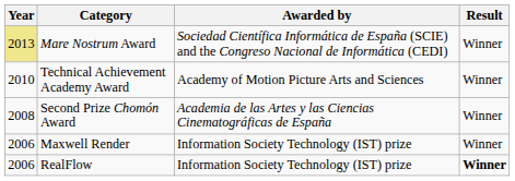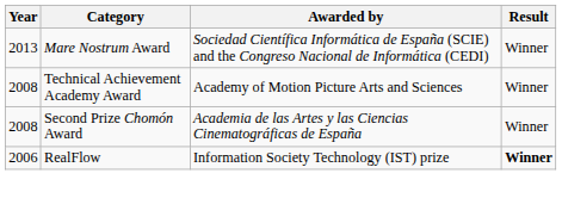 <table class="wikitable">
 <tr>
 <th>Year</th>
 <th>Category</th>
 <th>Awarded by</th>
 <th>Result</th>
 </tr>
 <tr>
-<td style="background: khaki;">2013</td>
+<td>2013</td>
 <td><em>Mare Nostrum</em> Award</td>
 <td><em>Sociedad Científica Informática de España</em> (SCIE) and the <em>Congreso Nacional de Informática</em> (CEDI)</td>
 <td>Winner</td>
 </tr>
 <tr>
-<td>2010</td>
+<td>2008</td>
 <td>Technical Achievement Academy Award</td>
 <td>Academy of Motion Picture Arts and Sciences</td>
 <td>Winner</td>
 </tr>
 <tr>
 <td>2008</td>
 <td>Second Prize <em>Chomón</em> Award</td>
 <td><em>Academia de las Artes y las Ciencias Cinematográficas de España</em></td>
 <td>Winner</td>
 </tr>
 <tr>
 <td>2006</td>
-<td>Maxwell Render</td>
-<td>Information Society Technology (IST) prize</td>
-<td>Winner</td>
-</tr>
-<tr>
-<td>2006</td>
 <td>RealFlow</td>
 <td>Information Society Technology (IST) prize</td>
 <td><strong>Winner</strong></td>
 </tr>
 </table>
